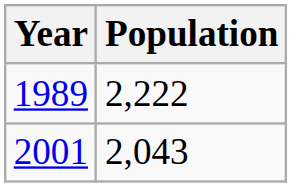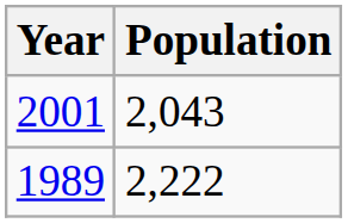 <table class=wikitable>
 <tr>
 <th>Year</th>
 <th>Population</th>
 </tr>
 <tr>
+<td><a href='#'>2001</a></td>
+<td>2,043</td>
+</tr>
+<tr>
 <td><a href='#'>1989</a></td>
 <td>2,222</td>
 </tr>
-<tr>
-<td><a href='#'>2001</a></td>
-<td>2,043</td>
-</tr>
 </table>
